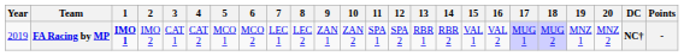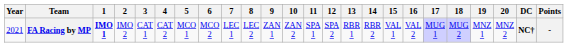 <table class="wikitable" style="text-align:center; font-size:85%">
 <tr>
 <th>Year</th>
 <th>Team</th>
 <th>1</th>
 <th>2</th>
 <th>3</th>
 <th>4</th>
 <th>5</th>
 <th>6</th>
 <th>7</th>
 <th>8</th>
 <th>9</th>
 <th>10</th>
 <th>11</th>
 <th>12</th>
 <th>13</th>
 <th>14</th>
 <th>15</th>
 <th>16</th>
 <th>17</th>
 <th>18</th>
 <th>19</th>
 <th>20</th>
 <th>DC</th>
 <th>Points</th>
 </tr>
 <tr>
-<td><a href='#'>2019</a></td>
+<td><a href='#'>2021</a></td>
 <th nowrap><a href='#'>FA Racing</a> by <a href='#'>MP</a></th>
 <td style="background:#;"><strong><a href='#'>IMO<br>1</a></strong></td>
 <td style="background:#;"><a href='#'>IMO<br>2</a></td>
 <td style="background:#;"><a href='#'>CAT<br>1</a></td>
 <td style="background:#;"><a href='#'>CAT<br>2</a></td>
 <td style="background:#;"><a href='#'>MCO<br>1</a></td>
 <td style="background:#;"><a href='#'>MCO<br>2</a></td>
 <td style="background:#;"><a href='#'>LEC<br>1</a></td>
 <td style="background:#;"><a href='#'>LEC<br>2</a></td>
 <td style="background:#;"><a href='#'>ZAN<br>1</a></td>
 <td style="background:#;"><a href='#'>ZAN<br>2</a></td>
 <td style="background:#;"><a href='#'>SPA<br>1</a></td>
 <td style="background:#;"><a href='#'>SPA<br>2</a></td>
 <td style="background:#;"><a href='#'>RBR<br>1</a></td>
 <td style="background:#;"><a href='#'>RBR<br>2</a></td>
 <td style="background:#;"><a href='#'>VAL<br>1</a></td>
 <td style="background:#;"><a href='#'>VAL<br>2</a></td>
 <td style="background:#CFCFFF;"><a href='#'>MUG<br>1</a><br></td>
 <td style="background:#CFCFFF;"><a href='#'>MUG<br>2</a><br></td>
 <td style="background:#;"><a href='#'>MNZ<br>1</a></td>
 <td style="background:#;"><a href='#'>MNZ<br>2</a></td>
 <th>NC†</th>
 <th>-</th>
 </tr>
 </table>
